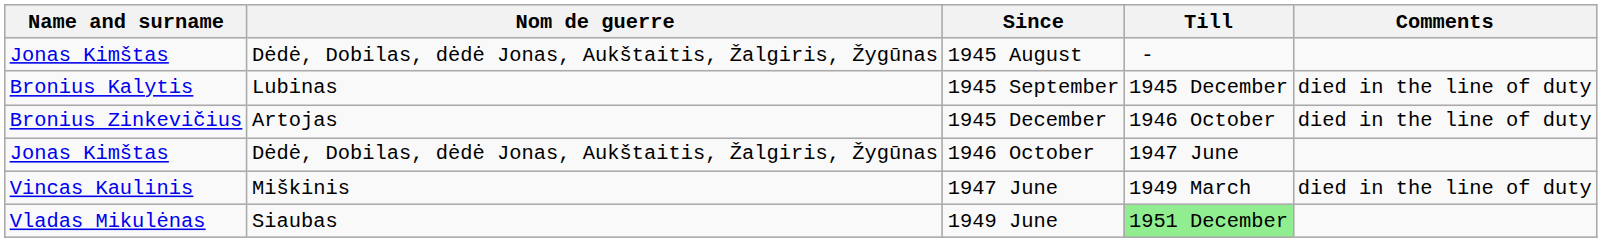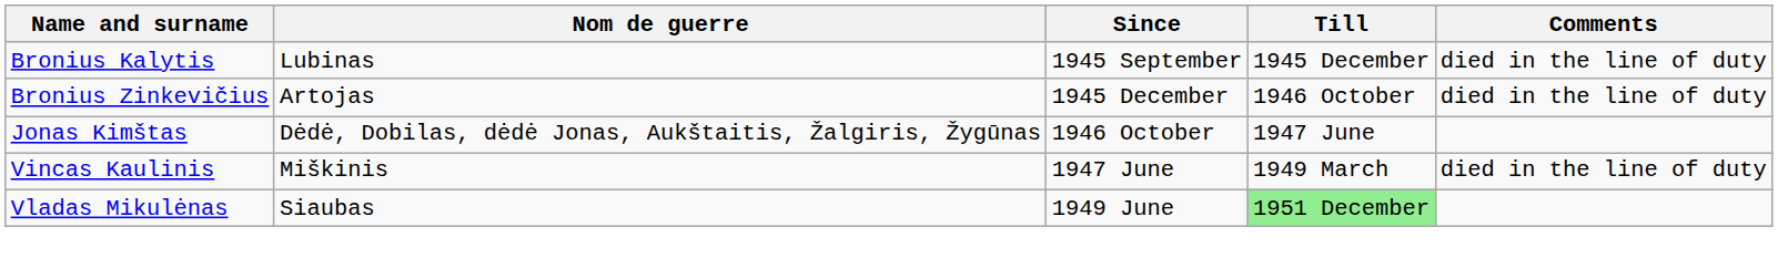 <table class="wikitable sortable">
 <tr>
 <th>Name and surname</th>
 <th>Nom de guerre</th>
 <th>Since</th>
 <th>Till</th>
 <th>Comments</th>
-</tr>
-<tr>
-<td><a href='#'>Jonas Kimštas</a></td>
-<td>Dėdė, Dobilas, dėdė Jonas, Aukštaitis, Žalgiris, Žygūnas</td>
-<td>1945 August</td>
-<td> -</td>
-<td></td>
 </tr>
 <tr>
 <td><a href='#'>Bronius Kalytis</a></td>
 <td>Lubinas</td>
 <td>1945 September</td>
 <td>1945 December</td>
 <td>died in the line of duty</td>
 </tr>
 <tr>
 <td><a href='#'>Bronius Zinkevičius</a></td>
 <td>Artojas</td>
 <td>1945 December</td>
 <td>1946 October</td>
 <td>died in the line of duty</td>
 </tr>
 <tr>
 <td><a href='#'>Jonas Kimštas</a></td>
 <td>Dėdė, Dobilas, dėdė Jonas, Aukštaitis, Žalgiris, Žygūnas</td>
 <td>1946 October</td>
 <td>1947 June</td>
 <td></td>
 </tr>
 <tr>
 <td><a href='#'>Vincas Kaulinis</a></td>
 <td>Miškinis</td>
 <td>1947 June</td>
 <td>1949 March</td>
 <td>died in the line of duty</td>
 </tr>
 <tr>
 <td><a href='#'>Vladas Mikulėnas</a></td>
 <td>Siaubas</td>
 <td>1949 June</td>
 <td style="background: lightgreen;">1951 December</td>
 <td></td>
 </tr>
 </table>
